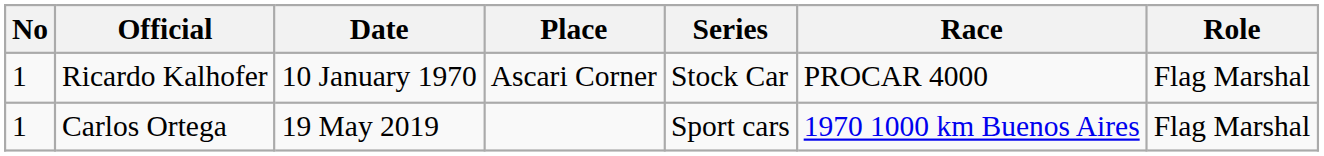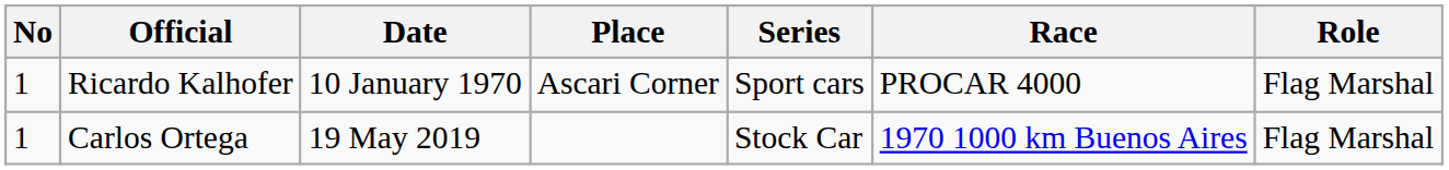 <table class="wikitable" border="1" style="font-size: 85%;">
 <tr>
 <th>No</th>
 <th>Official</th>
 <th>Date</th>
 <th>Place</th>
 <th>Series</th>
 <th>Race</th>
 <th>Role</th>
 </tr>
 <tr>
 <td>1</td>
 <td>  Ricardo Kalhofer</td>
 <td>10 January 1970</td>
 <td>Ascari Corner</td>
-<td>Stock Car</td>
+<td>Sport cars</td>
 <td>PROCAR 4000</td>
 <td>Flag Marshal</td>
 </tr>
 <tr>
 <td>1</td>
 <td>  Carlos Ortega</td>
 <td>19 May 2019</td>
 <td></td>
-<td>Sport cars</td>
+<td>Stock Car</td>
 <td><a href='#'>1970 1000 km Buenos Aires</a></td>
 <td>Flag Marshal</td>
 </tr>
 </table>
